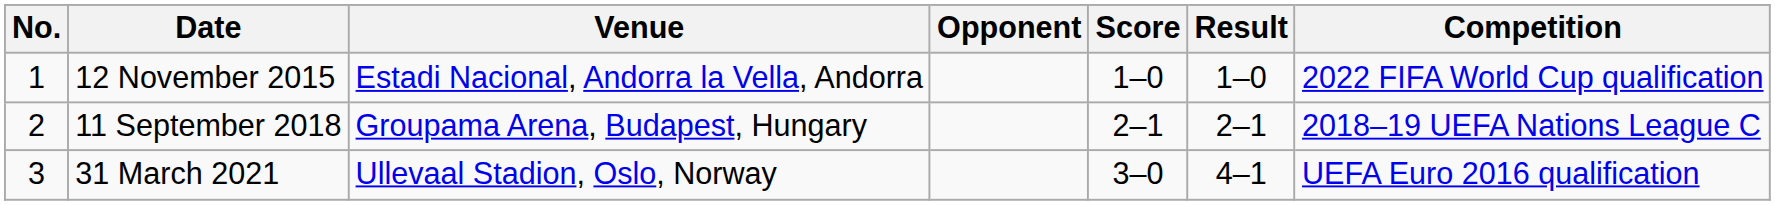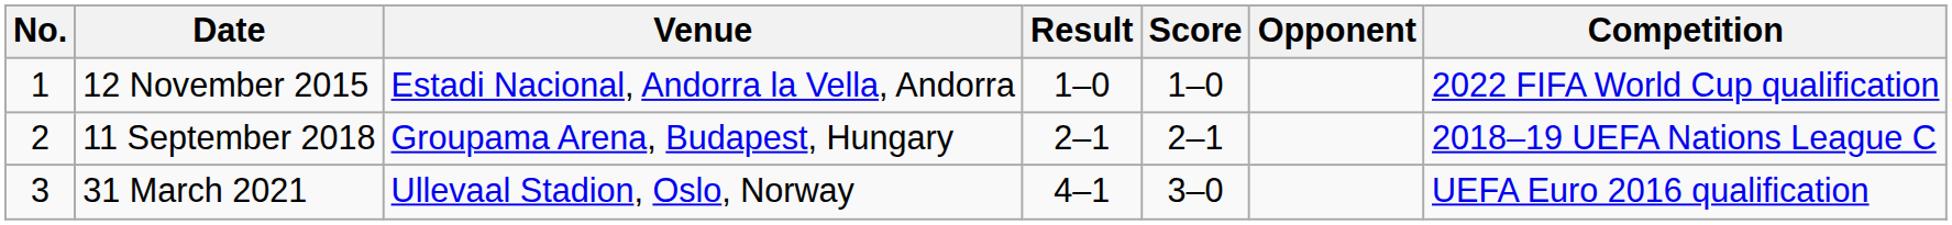 <table class="wikitable sortable">
 <tr>
 <th scope="col">No.</th>
 <th scope="col">Date</th>
 <th scope="col">Venue</th>
+<th scope="col">Result</th>
+<th scope="col">Score</th>
 <th scope="col">Opponent</th>
-<th scope="col">Score</th>
-<th scope="col">Result</th>
 <th scope="col">Competition</th>
 </tr>
 <tr>
 <td align="center">1</td>
 <td>12 November 2015</td>
 <td><a href='#'>Estadi Nacional</a>, <a href='#'>Andorra la Vella</a>, Andorra</td>
-<td></td>
 <td align="center">1–0</td>
 <td align="center">1–0</td>
+<td></td>
 <td><a href='#'>2022 FIFA World Cup qualification</a></td>
 </tr>
 <tr>
 <td align="center">2</td>
 <td>11 September 2018</td>
 <td><a href='#'>Groupama Arena</a>, <a href='#'>Budapest</a>, Hungary</td>
-<td></td>
 <td align="center">2–1</td>
 <td align="center">2–1</td>
+<td></td>
 <td><a href='#'>2018–19 UEFA Nations League C</a></td>
 </tr>
 <tr>
 <td align="center">3</td>
 <td>31 March 2021</td>
 <td><a href='#'>Ullevaal Stadion</a>, <a href='#'>Oslo</a>, Norway</td>
+<td align="center">4–1</td>
+<td align="center">3–0</td>
 <td></td>
-<td align="center">3–0</td>
-<td align="center">4–1</td>
 <td><a href='#'>UEFA Euro 2016 qualification</a></td>
 </tr>
 </table>
